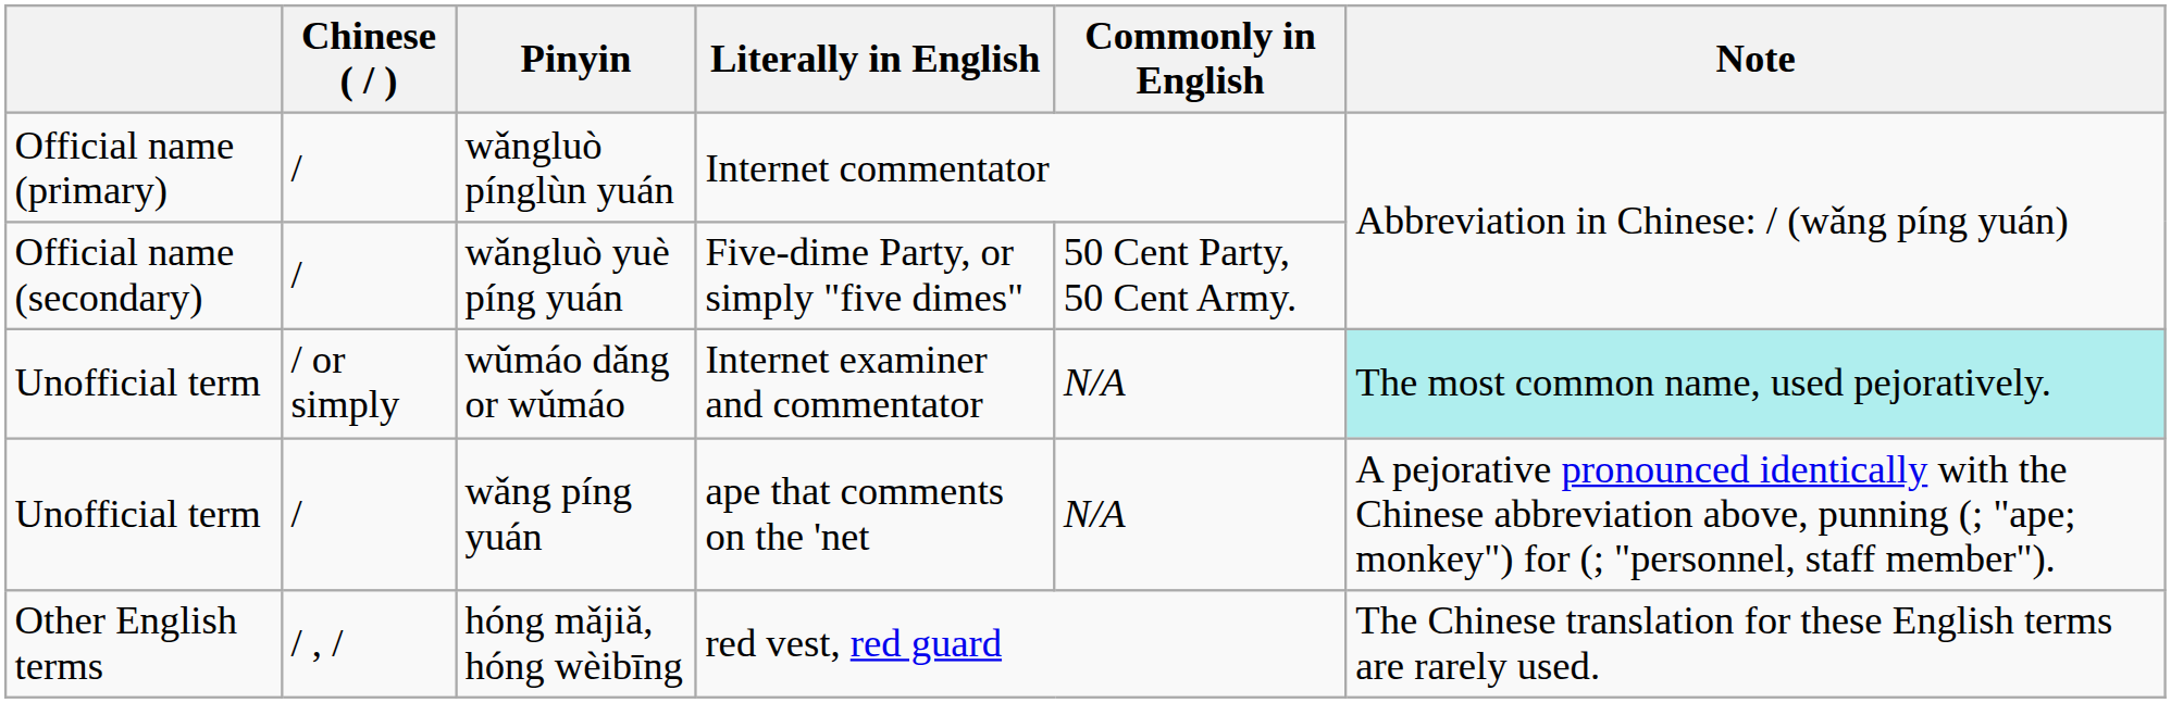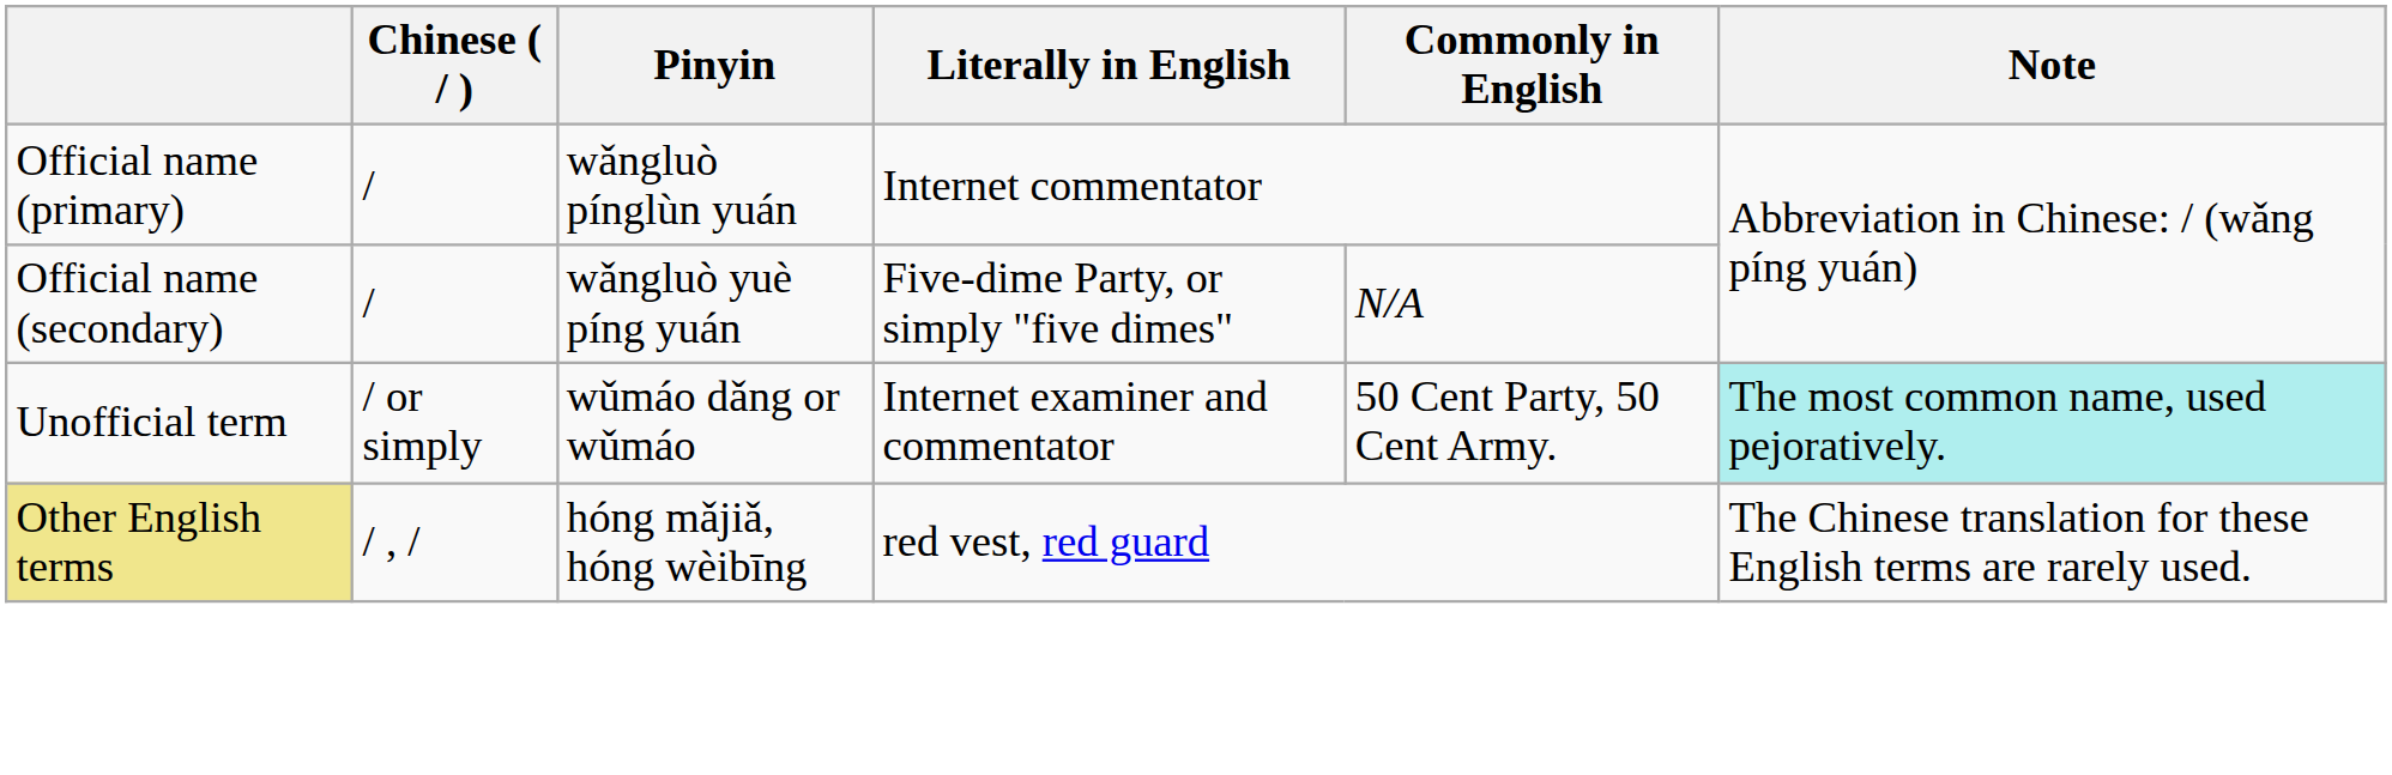 <table class="wikitable">
 <tr>
 <th></th>
 <th>Chinese ( / )</th>
 <th>Pinyin</th>
 <th>Literally in English</th>
 <th>Commonly in English</th>
 <th>Note</th>
 </tr>
 <tr>
 <td>Official name (primary)</td>
 <td> / </td>
 <td>wǎngluò pínglùn yuán</td>
 <td colspan="2">Internet commentator</td>
 <td rowspan="2">Abbreviation in Chinese:  /  (wǎng píng yuán)</td>
 </tr>
 <tr>
 <td>Official name (secondary)</td>
 <td> / </td>
 <td>wǎngluò yuè píng yuán</td>
 <td>Five-dime Party, or simply "five dimes"</td>
-<td>50 Cent Party, 50 Cent Army.</td>
+<td><em>N/A</em></td>
 </tr>
 <tr>
 <td>Unofficial term</td>
 <td> /  or simply </td>
 <td>wǔmáo dǎng or wǔmáo</td>
 <td>Internet examiner and commentator</td>
-<td><em>N/A</em></td>
+<td>50 Cent Party, 50 Cent Army.</td>
 <td style="background: paleturquoise;">The most common name, used pejoratively.</td>
 </tr>
 <tr>
-<td>Unofficial term</td>
-<td> / </td>
-<td>wǎng píng yuán</td>
-<td>ape that comments on the 'net</td>
-<td><em>N/A</em></td>
-<td>A pejorative <a href='#'>pronounced identically</a> with the Chinese abbreviation  above, punning  (; "ape; monkey") for  (; "personnel, staff member").</td>
-</tr>
-<tr>
-<td>Other English terms</td>
+<td style="background: khaki;">Other English terms</td>
 <td> / ,  / </td>
 <td>hóng mǎjiǎ, hóng wèibīng</td>
 <td colspan="2">red vest, <a href='#'>red guard</a></td>
 <td>The Chinese translation for these English terms are rarely used.</td>
 </tr>
 </table>
